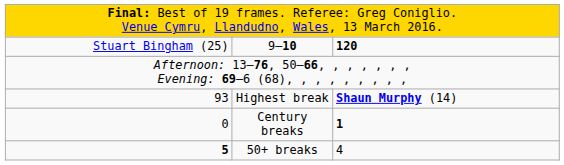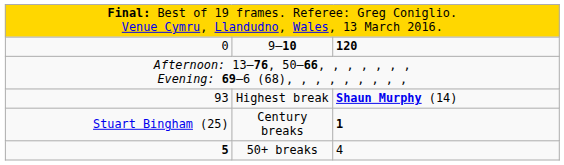 <table class="wikitable" style="font-size: 95%; margin: 1em auto 1em auto;">
 <tr>
 <td colspan="3" align="center" bgcolor="#ffd700"><strong>Final:</strong> Best of 19 frames. Referee: Greg Coniglio.<br><a href='#'>Venue Cymru</a>, <a href='#'>Llandudno</a>, <a href='#'>Wales</a>, 13 March 2016.</td>
 </tr>
 <tr>
-<td width="230" align="right"><a href='#'>Stuart Bingham</a> (25)<br></td>
+<td align="right">0</td>
 <td width="100" align="center">9–<strong>10</strong></td>
 <td><strong>120</strong></td>
 </tr>
 <tr>
 <td colspan="3" align="center" style="font-size: 100%"><em>Afternoon:</em> 13–<strong>76</strong>, 50–<strong>66</strong>, , , , , , , <br> <em>Evening:</em> <strong>69</strong>–6 (68), , , , , , , , , </td>
 </tr>
 <tr>
 <td align="right">93</td>
 <td align="center">Highest break</td>
 <td width="230"><strong><a href='#'>Shaun Murphy</a></strong> (14)<br></td>
 </tr>
 <tr>
-<td align="right">0</td>
+<td width="230" align="right"><a href='#'>Stuart Bingham</a> (25)<br></td>
 <td align="center">Century breaks</td>
 <td><strong>1</strong></td>
 </tr>
 <tr>
 <td align="right"><strong>5</strong></td>
 <td align="center">50+ breaks</td>
 <td>4</td>
 </tr>
 </table>
